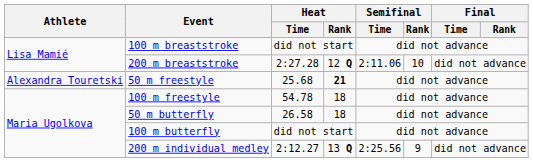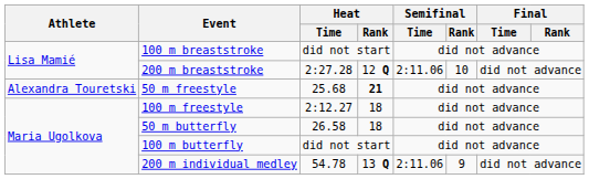 <table class=wikitable style="font-size:90%">
 <tr>
 <th rowspan="2">Athlete</th>
 <th rowspan="2">Event</th>
 <th colspan="2">Heat</th>
 <th colspan="2">Semifinal</th>
 <th colspan="2">Final</th>
 </tr>
 <tr style="font-size:95%">
 <th>Time</th>
 <th>Rank</th>
 <th>Time</th>
 <th>Rank</th>
 <th>Time</th>
 <th>Rank</th>
 </tr>
 <tr style="text-align:center">
 <td style="text-align:left" rowspan=2><a href='#'>Lisa Mamié</a></td>
 <td style="text-align:left"><a href='#'>100 m breaststroke</a></td>
 <td colspan=2>did not start</td>
 <td colspan=4>did not advance</td>
 </tr>
 <tr style="text-align:center">
 <td style="text-align:left"><a href='#'>200 m breaststroke</a></td>
 <td>2:27.28</td>
 <td>12 <strong>Q</strong></td>
 <td>2:11.06</td>
 <td>10</td>
 <td colspan=2>did not advance</td>
 </tr>
 <tr style="text-align:center">
 <td style="text-align:left"><a href='#'>Alexandra Touretski</a></td>
 <td style="text-align:left"><a href='#'>50 m freestyle</a></td>
 <td>25.68</td>
 <td><strong>21</strong></td>
 <td colspan=4>did not advance</td>
 </tr>
 <tr style="text-align:center">
 <td style="text-align:left" rowspan=4><a href='#'>Maria Ugolkova</a></td>
 <td style="text-align:left"><a href='#'>100 m freestyle</a></td>
-<td>54.78</td>
+<td>2:12.27</td>
 <td>18</td>
 <td colspan=4>did not advance</td>
 </tr>
 <tr style="text-align:center">
 <td style="text-align:left"><a href='#'>50 m butterfly</a></td>
 <td>26.58</td>
 <td>18</td>
 <td colspan=4>did not advance</td>
 </tr>
 <tr style="text-align:center">
 <td style="text-align:left"><a href='#'>100 m butterfly</a></td>
 <td colspan=2>did not start</td>
 <td colspan=4>did not advance</td>
 </tr>
 <tr style="text-align:center">
 <td style="text-align:left"><a href='#'>200 m individual medley</a></td>
-<td>2:12.27</td>
+<td>54.78</td>
 <td>13 <strong>Q</strong></td>
-<td>2:25.56</td>
+<td>2:11.06</td>
 <td>9</td>
 <td colspan=2>did not advance</td>
 </tr>
 </table>
